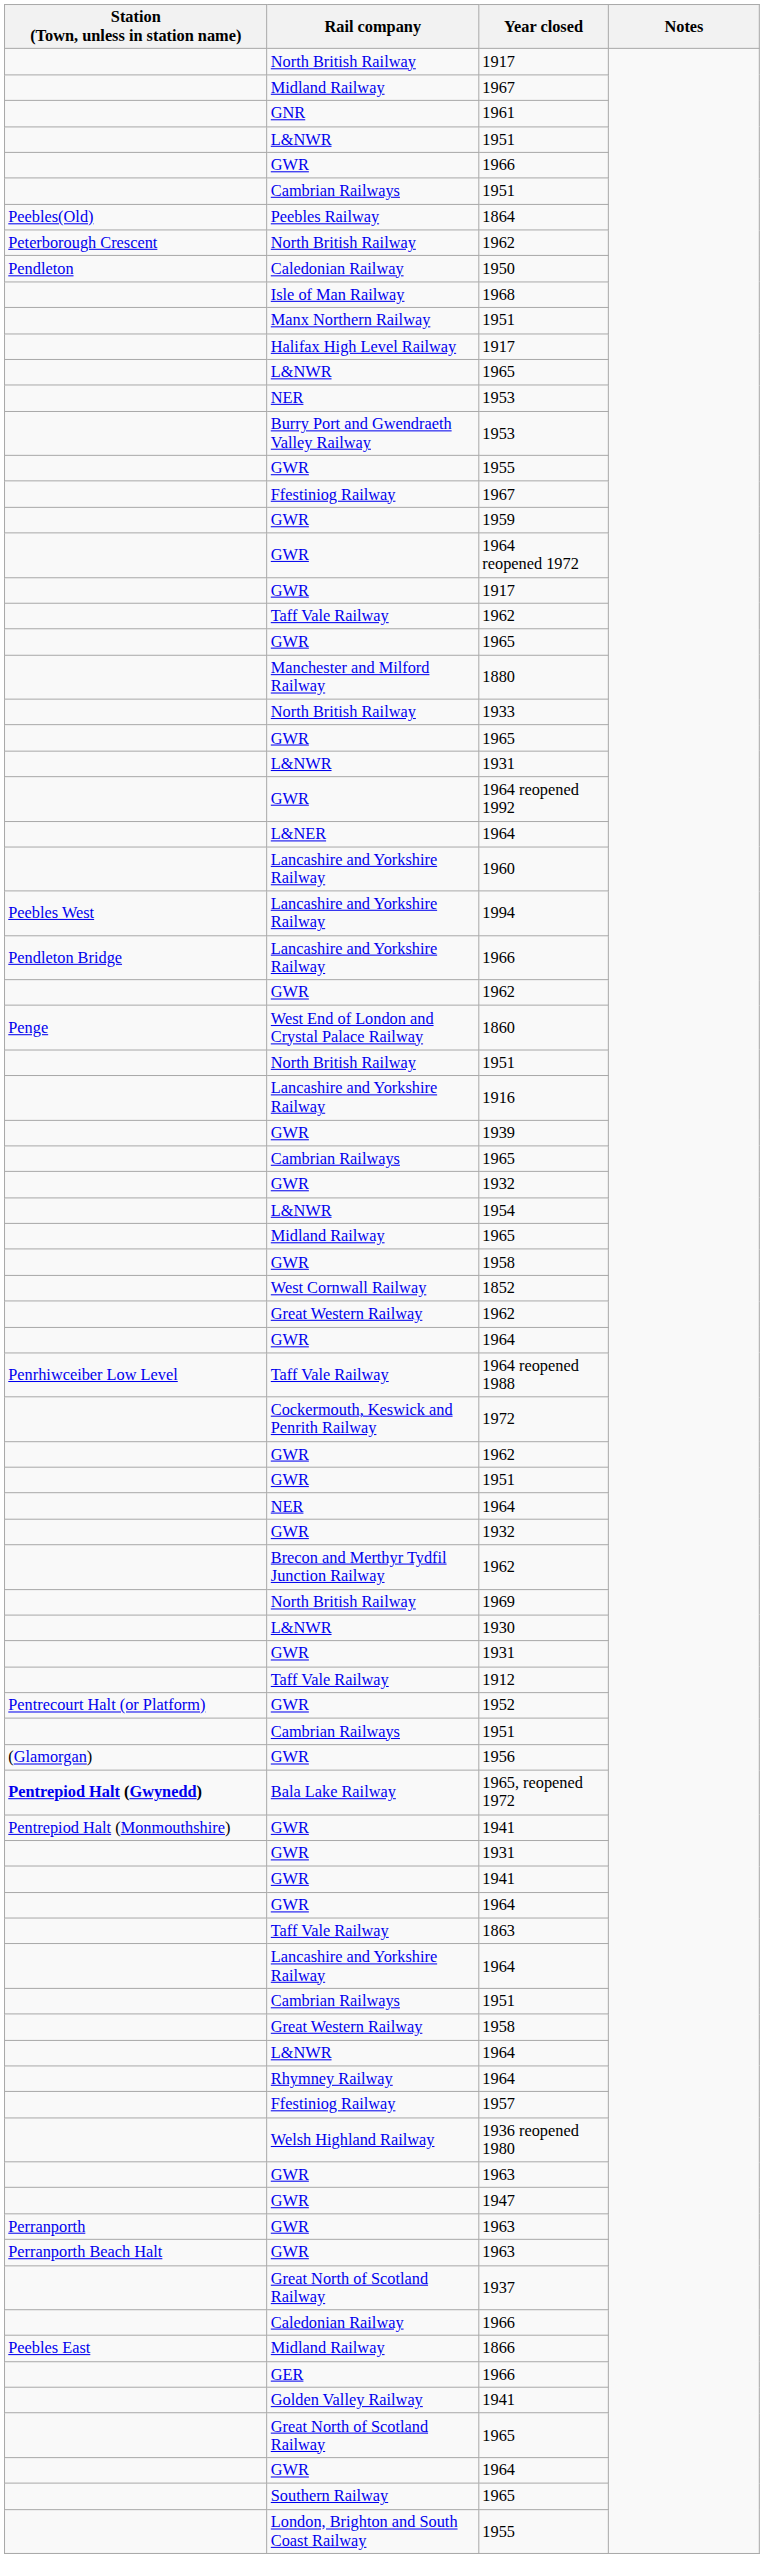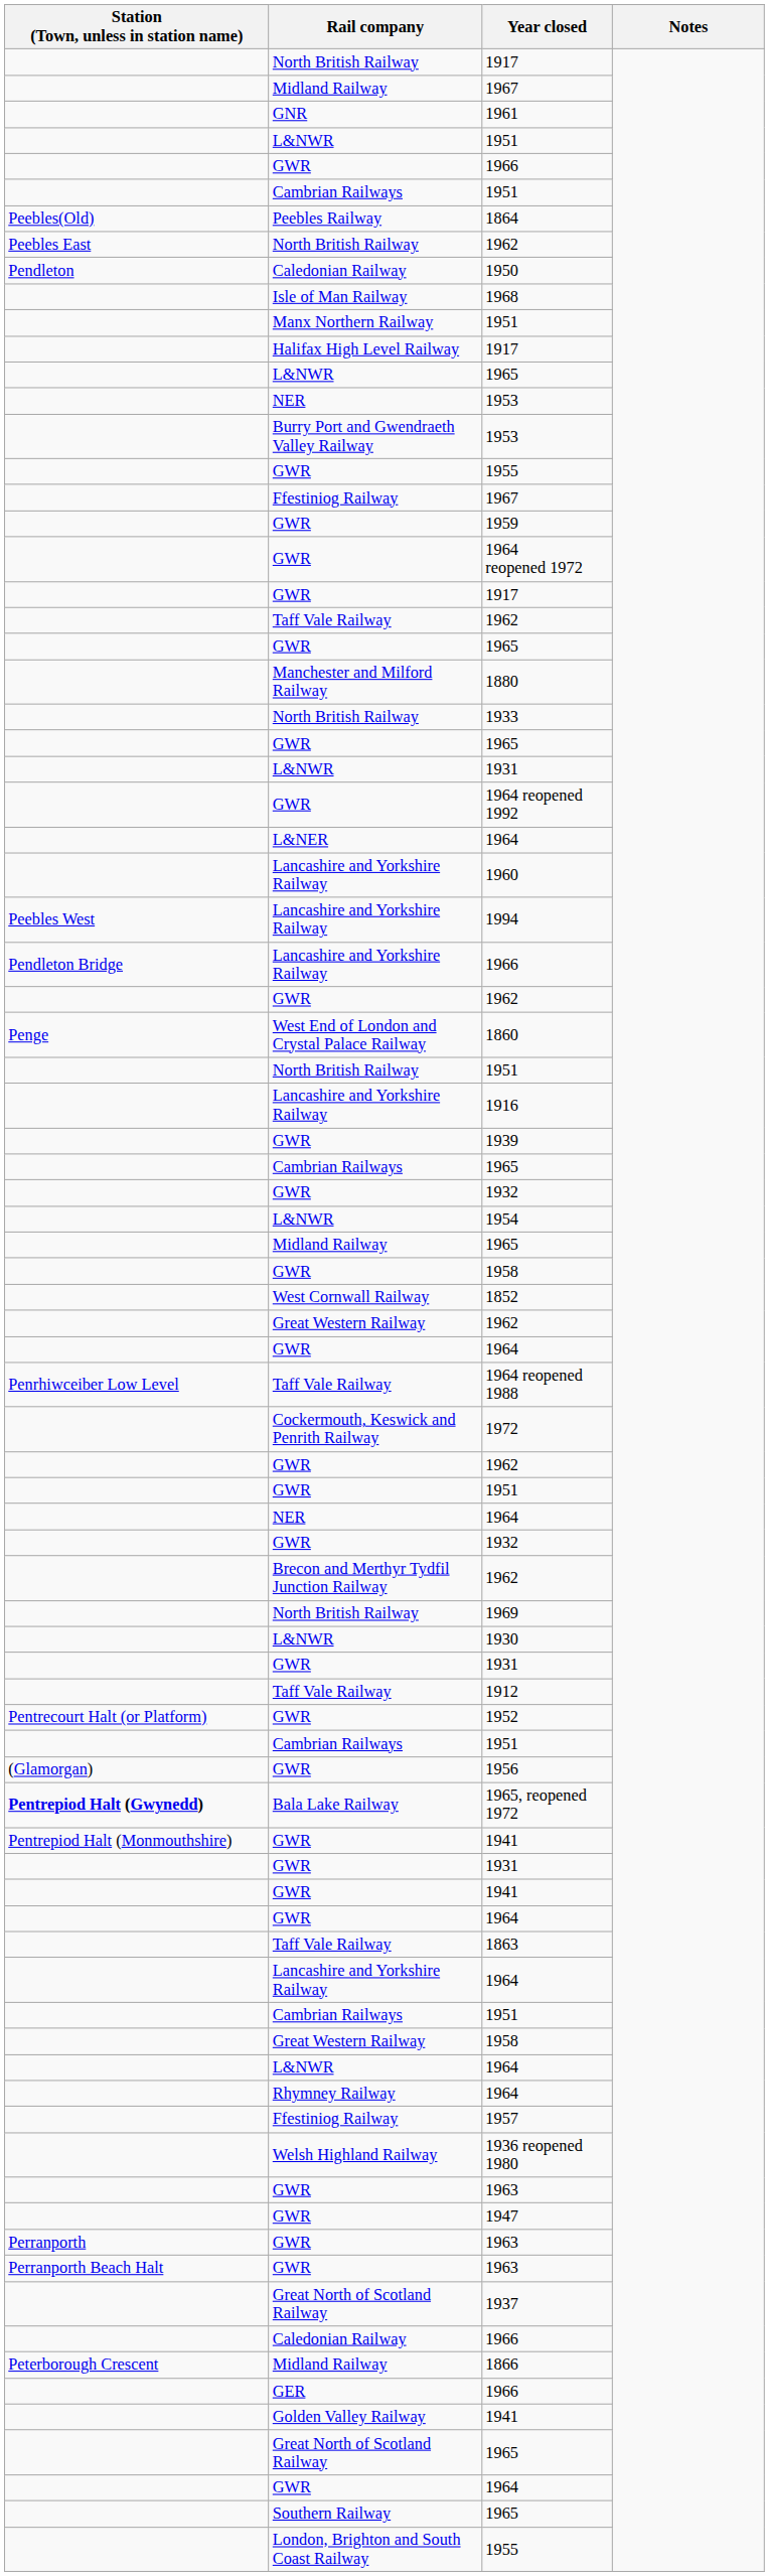 <table class="wikitable sortable">
 <tr>
 <th style="width:250px">Station<br>(Town, unless in station name)</th>
 <th style="width:200px">Rail company</th>
 <th style="width:120px">Year closed</th>
 <th style="width:20%">Notes</th>
 </tr>
 <tr>
 <td></td>
 <td><a href='#'>North British Railway</a></td>
 <td>1917</td>
 </tr>
 <tr>
 <td></td>
 <td><a href='#'>Midland Railway</a></td>
 <td>1967</td>
 </tr>
 <tr>
 <td></td>
 <td><a href='#'>GNR</a></td>
 <td>1961</td>
 </tr>
 <tr>
 <td></td>
 <td><a href='#'>L&NWR</a></td>
 <td>1951</td>
 </tr>
 <tr>
 <td></td>
 <td><a href='#'>GWR</a></td>
 <td>1966</td>
 </tr>
 <tr>
 <td></td>
 <td><a href='#'>Cambrian Railways</a></td>
 <td>1951</td>
 </tr>
 <tr>
 <td><a href='#'>Peebles(Old)</a></td>
 <td><a href='#'>Peebles Railway</a></td>
 <td>1864</td>
 </tr>
 <tr>
-<td><a href='#'>Peterborough Crescent</a></td>
+<td><a href='#'>Peebles East</a></td>
 <td><a href='#'>North British Railway</a></td>
 <td>1962</td>
 </tr>
 <tr>
 <td><a href='#'>Pendleton</a></td>
 <td><a href='#'>Caledonian Railway</a></td>
 <td>1950</td>
 </tr>
 <tr>
 <td></td>
 <td><a href='#'>Isle of Man Railway</a></td>
 <td>1968</td>
 </tr>
 <tr>
 <td></td>
 <td><a href='#'>Manx Northern Railway</a></td>
 <td>1951</td>
 </tr>
 <tr>
 <td></td>
 <td><a href='#'>Halifax High Level Railway</a></td>
 <td>1917</td>
 </tr>
 <tr>
 <td></td>
 <td><a href='#'>L&NWR</a></td>
 <td>1965</td>
 </tr>
 <tr>
 <td></td>
 <td><a href='#'>NER</a></td>
 <td>1953</td>
 </tr>
 <tr>
 <td></td>
 <td><a href='#'>Burry Port and Gwendraeth Valley Railway</a></td>
 <td>1953</td>
 </tr>
 <tr>
 <td></td>
 <td><a href='#'>GWR</a></td>
 <td>1955</td>
 </tr>
 <tr>
 <td></td>
 <td><a href='#'>Ffestiniog Railway</a></td>
 <td>1967</td>
 </tr>
 <tr>
 <td></td>
 <td><a href='#'>GWR</a></td>
 <td>1959</td>
 </tr>
 <tr>
 <td></td>
 <td><a href='#'>GWR</a></td>
 <td>1964<br>reopened 1972</td>
 </tr>
 <tr>
 <td></td>
 <td><a href='#'>GWR</a></td>
 <td>1917</td>
 </tr>
 <tr>
 <td></td>
 <td><a href='#'>Taff Vale Railway</a></td>
 <td>1962</td>
 </tr>
 <tr>
 <td></td>
 <td><a href='#'>GWR</a></td>
 <td>1965</td>
 </tr>
 <tr>
 <td></td>
 <td><a href='#'>Manchester and Milford Railway</a></td>
 <td>1880</td>
 </tr>
 <tr>
 <td></td>
 <td><a href='#'>North British Railway</a></td>
 <td>1933</td>
 </tr>
 <tr>
 <td></td>
 <td><a href='#'>GWR</a></td>
 <td>1965</td>
 </tr>
 <tr>
 <td></td>
 <td><a href='#'>L&NWR</a></td>
 <td>1931</td>
 </tr>
 <tr>
 <td></td>
 <td><a href='#'>GWR</a></td>
 <td>1964 reopened 1992</td>
 </tr>
 <tr>
 <td></td>
 <td><a href='#'>L&NER</a></td>
 <td>1964</td>
 </tr>
 <tr>
 <td></td>
 <td><a href='#'>Lancashire and Yorkshire Railway</a></td>
 <td>1960</td>
 </tr>
 <tr>
 <td><a href='#'>Peebles West</a></td>
 <td><a href='#'>Lancashire and Yorkshire Railway</a></td>
 <td>1994</td>
 </tr>
 <tr>
 <td><a href='#'>Pendleton Bridge</a></td>
 <td><a href='#'>Lancashire and Yorkshire Railway</a></td>
 <td>1966</td>
 </tr>
 <tr>
 <td></td>
 <td><a href='#'>GWR</a></td>
 <td>1962</td>
 </tr>
 <tr>
 <td><a href='#'>Penge</a></td>
 <td><a href='#'>West End of London and Crystal Palace Railway</a></td>
 <td>1860</td>
 </tr>
 <tr>
 <td></td>
 <td><a href='#'>North British Railway</a></td>
 <td>1951</td>
 </tr>
 <tr>
 <td></td>
 <td><a href='#'>Lancashire and Yorkshire Railway</a></td>
 <td>1916</td>
 </tr>
 <tr>
 <td></td>
 <td><a href='#'>GWR</a></td>
 <td>1939</td>
 </tr>
 <tr>
 <td></td>
 <td><a href='#'>Cambrian Railways</a></td>
 <td>1965</td>
 </tr>
 <tr>
 <td></td>
 <td><a href='#'>GWR</a></td>
 <td>1932</td>
 </tr>
 <tr>
 <td></td>
 <td><a href='#'>L&NWR</a></td>
 <td>1954</td>
 </tr>
 <tr>
 <td></td>
 <td><a href='#'>Midland Railway</a></td>
 <td>1965</td>
 </tr>
 <tr>
 <td></td>
 <td><a href='#'>GWR</a></td>
 <td>1958</td>
 </tr>
 <tr>
 <td></td>
 <td><a href='#'>West Cornwall Railway</a></td>
 <td>1852</td>
 </tr>
 <tr>
 <td></td>
 <td><a href='#'>Great Western Railway</a></td>
 <td>1962</td>
 </tr>
 <tr>
 <td></td>
 <td><a href='#'>GWR</a></td>
 <td>1964</td>
 </tr>
 <tr>
 <td><a href='#'>Penrhiwceiber Low Level</a></td>
 <td><a href='#'>Taff Vale Railway</a></td>
 <td>1964 reopened 1988</td>
 </tr>
 <tr>
 <td></td>
 <td><a href='#'>Cockermouth, Keswick and Penrith Railway</a></td>
 <td>1972</td>
 </tr>
 <tr>
 <td></td>
 <td><a href='#'>GWR</a></td>
 <td>1962</td>
 </tr>
 <tr>
 <td></td>
 <td><a href='#'>GWR</a></td>
 <td>1951</td>
 </tr>
 <tr>
 <td></td>
 <td><a href='#'>NER</a></td>
 <td>1964</td>
 </tr>
 <tr>
 <td></td>
 <td><a href='#'>GWR</a></td>
 <td>1932</td>
 </tr>
 <tr>
 <td></td>
 <td><a href='#'>Brecon and Merthyr Tydfil Junction Railway</a></td>
 <td>1962</td>
 </tr>
 <tr>
 <td></td>
 <td><a href='#'>North British Railway</a></td>
 <td>1969</td>
 </tr>
 <tr>
 <td></td>
 <td><a href='#'>L&NWR</a></td>
 <td>1930</td>
 </tr>
 <tr>
 <td></td>
 <td><a href='#'>GWR</a></td>
 <td>1931</td>
 </tr>
 <tr>
 <td></td>
 <td><a href='#'>Taff Vale Railway</a></td>
 <td>1912</td>
 </tr>
 <tr>
 <td><a href='#'>Pentrecourt Halt (or Platform)</a></td>
 <td><a href='#'>GWR</a></td>
 <td>1952</td>
 </tr>
 <tr>
 <td></td>
 <td><a href='#'>Cambrian Railways</a></td>
 <td>1951</td>
 </tr>
 <tr>
 <td> (<a href='#'>Glamorgan</a>)</td>
 <td><a href='#'>GWR</a></td>
 <td>1956</td>
 </tr>
 <tr>
 <td><strong><a href='#'>Pentrepiod Halt</a> (<a href='#'>Gwynedd</a>)</strong></td>
 <td><a href='#'>Bala Lake Railway</a></td>
 <td>1965, reopened 1972</td>
 </tr>
 <tr>
 <td><a href='#'>Pentrepiod Halt</a> (<a href='#'>Monmouthshire</a>)</td>
 <td><a href='#'>GWR</a></td>
 <td>1941</td>
 </tr>
 <tr>
 <td></td>
 <td><a href='#'>GWR</a></td>
 <td>1931</td>
 </tr>
 <tr>
 <td></td>
 <td><a href='#'>GWR</a></td>
 <td>1941</td>
 </tr>
 <tr>
 <td></td>
 <td><a href='#'>GWR</a></td>
 <td>1964</td>
 </tr>
 <tr>
 <td></td>
 <td><a href='#'>Taff Vale Railway</a></td>
 <td>1863</td>
 </tr>
 <tr>
 <td></td>
 <td><a href='#'>Lancashire and Yorkshire Railway</a></td>
 <td>1964</td>
 </tr>
 <tr>
 <td></td>
 <td><a href='#'>Cambrian Railways</a></td>
 <td>1951</td>
 </tr>
 <tr>
 <td></td>
 <td><a href='#'>Great Western Railway</a></td>
 <td>1958</td>
 </tr>
 <tr>
 <td></td>
 <td><a href='#'>L&NWR</a></td>
 <td>1964</td>
 </tr>
 <tr>
 <td></td>
 <td><a href='#'>Rhymney Railway</a></td>
 <td>1964</td>
 </tr>
 <tr>
 <td></td>
 <td><a href='#'>Ffestiniog Railway</a></td>
 <td>1957</td>
 </tr>
 <tr>
 <td></td>
 <td><a href='#'>Welsh Highland Railway</a></td>
 <td>1936 reopened 1980</td>
 </tr>
 <tr>
 <td></td>
 <td><a href='#'>GWR</a></td>
 <td>1963</td>
 </tr>
 <tr>
 <td></td>
 <td><a href='#'>GWR</a></td>
 <td>1947</td>
 </tr>
 <tr>
 <td><a href='#'>Perranporth</a></td>
 <td><a href='#'>GWR</a></td>
 <td>1963</td>
 </tr>
 <tr>
 <td><a href='#'>Perranporth Beach Halt</a></td>
 <td><a href='#'>GWR</a></td>
 <td>1963</td>
 </tr>
 <tr>
 <td></td>
 <td><a href='#'>Great North of Scotland Railway</a></td>
 <td>1937</td>
 </tr>
 <tr>
 <td></td>
 <td><a href='#'>Caledonian Railway</a></td>
 <td>1966</td>
 </tr>
 <tr>
-<td><a href='#'>Peebles East</a></td>
+<td><a href='#'>Peterborough Crescent</a></td>
 <td><a href='#'>Midland Railway</a></td>
 <td>1866</td>
 </tr>
 <tr>
 <td></td>
 <td><a href='#'>GER</a></td>
 <td>1966</td>
 </tr>
 <tr>
 <td></td>
 <td><a href='#'>Golden Valley Railway</a></td>
 <td>1941</td>
 </tr>
 <tr>
 <td></td>
 <td><a href='#'>Great North of Scotland Railway</a></td>
 <td>1965</td>
 </tr>
 <tr>
 <td></td>
 <td><a href='#'>GWR</a></td>
 <td>1964</td>
 </tr>
 <tr>
 <td></td>
 <td><a href='#'>Southern Railway</a></td>
 <td>1965</td>
 </tr>
 <tr>
 <td></td>
 <td><a href='#'>London, Brighton and South Coast Railway</a></td>
 <td>1955</td>
 </tr>
 <tr>
 </tr>
 </table>
